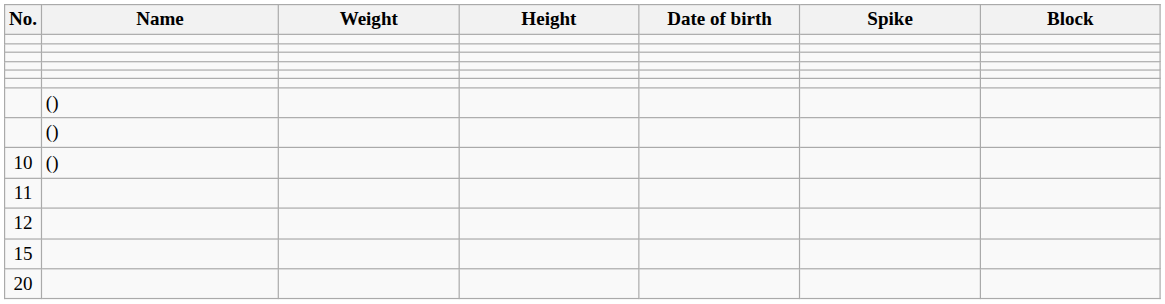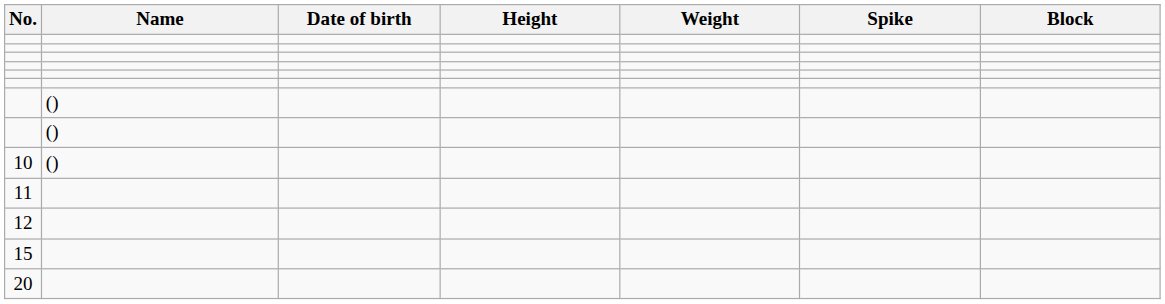 <table class="wikitable sortable" style="font-size:100%; text-align:center;">
 <tr>
 <th>No.</th>
 <th style="width:12em">Name</th>
+<th style="width:8em">Date of birth</th>
+<th style="width:9em">Height</th>
 <th style="width:9em">Weight</th>
-<th style="width:9em">Height</th>
-<th style="width:8em">Date of birth</th>
 <th style="width:9em">Spike</th>
 <th style="width:9em">Block</th>
 </tr>
 <tr>
 <td></td>
 <td align=left> </td>
+<td align=right></td>
 <td></td>
 <td></td>
-<td align=right></td>
 <td></td>
 <td></td>
 </tr>
 <tr>
 <td></td>
 <td align=left> </td>
+<td align=right></td>
 <td></td>
 <td></td>
-<td align=right></td>
 <td></td>
 <td></td>
 </tr>
 <tr>
 <td></td>
 <td align=left> </td>
+<td align=right></td>
 <td></td>
 <td></td>
-<td align=right></td>
 <td></td>
 <td></td>
 </tr>
 <tr>
 <td></td>
 <td align=left> </td>
+<td align=right></td>
 <td></td>
 <td></td>
-<td align=right></td>
 <td></td>
 <td></td>
 </tr>
 <tr>
 <td></td>
 <td align=left> </td>
+<td align=right></td>
 <td></td>
 <td></td>
-<td align=right></td>
 <td></td>
 <td></td>
 </tr>
 <tr>
 <td></td>
 <td align=left> </td>
+<td align=right></td>
 <td></td>
 <td></td>
-<td align=right></td>
 <td></td>
 <td></td>
 </tr>
 <tr>
 <td></td>
 <td align=left>  ()</td>
+<td align=right></td>
 <td></td>
 <td></td>
-<td align=right></td>
 <td></td>
 <td></td>
 </tr>
 <tr>
 <td></td>
 <td align=left>  ()</td>
+<td align=right></td>
 <td></td>
 <td></td>
-<td align=right></td>
 <td></td>
 <td></td>
 </tr>
 <tr>
 <td>10</td>
 <td align=left>  ()</td>
+<td align=right></td>
 <td></td>
 <td></td>
-<td align=right></td>
 <td></td>
 <td></td>
 </tr>
 <tr>
 <td>11</td>
 <td align=left> </td>
+<td align=right></td>
 <td></td>
 <td></td>
-<td align=right></td>
 <td></td>
 <td></td>
 </tr>
 <tr>
 <td>12</td>
 <td align=left> </td>
+<td align=right></td>
 <td></td>
 <td></td>
-<td align=right></td>
 <td></td>
 <td></td>
 </tr>
 <tr>
 <td>15</td>
 <td align=left> </td>
+<td align=right></td>
 <td></td>
 <td></td>
-<td align=right></td>
 <td></td>
 <td></td>
 </tr>
 <tr>
 <td>20</td>
 <td align=left> </td>
+<td align=right></td>
 <td></td>
 <td></td>
-<td align=right></td>
 <td></td>
 <td></td>
 </tr>
 </table>
